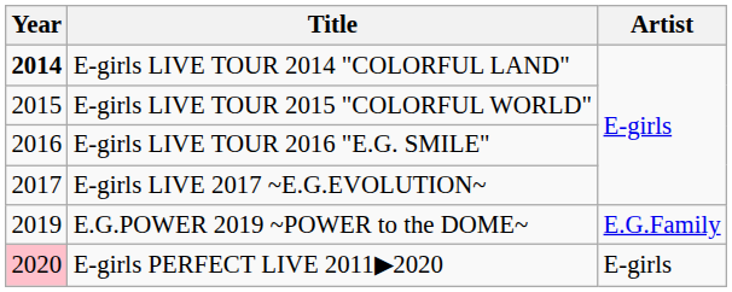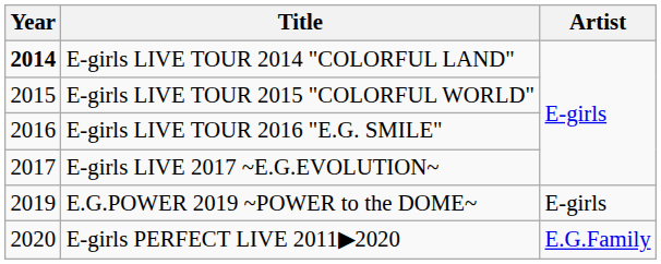 <table class="wikitable">
 <tr>
 <th>Year</th>
 <th>Title</th>
 <th>Artist</th>
 </tr>
 <tr>
 <td><strong>2014</strong></td>
 <td>E-girls LIVE TOUR 2014 "COLORFUL LAND"</td>
 <td rowspan="4"><a href='#'>E-girls</a></td>
 </tr>
 <tr>
 <td>2015</td>
 <td>E-girls LIVE TOUR 2015 "COLORFUL WORLD"</td>
 </tr>
 <tr>
 <td>2016</td>
 <td>E-girls LIVE TOUR 2016 "E.G. SMILE"</td>
 </tr>
 <tr>
 <td>2017</td>
 <td>E-girls LIVE 2017 ~E.G.EVOLUTION~</td>
 </tr>
 <tr>
 <td>2019</td>
 <td>E.G.POWER 2019 ~POWER to the DOME~</td>
+<td>E-girls</td>
+</tr>
+<tr>
+<td>2020</td>
+<td>E-girls PERFECT LIVE 2011▶2020</td>
 <td><a href='#'>E.G.Family</a></td>
 </tr>
-<tr>
-<td style="background: pink;">2020</td>
-<td>E-girls PERFECT LIVE 2011▶2020</td>
-<td>E-girls</td>
-</tr>
 </table>
